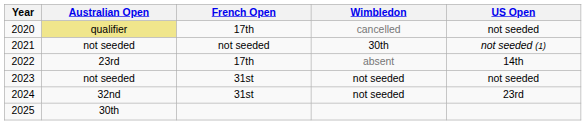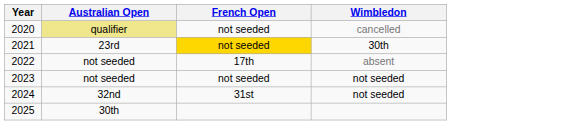 <table class="wikitable" style="text-align:center">
 <tr>
 <th width="50">Year</th>
 <th width="200"><a href='#'>Australian Open</a></th>
 <th width="200"><a href='#'>French Open</a></th>
 <th width="200"><a href='#'>Wimbledon</a></th>
-<th width="200"><a href='#'>US Open</a></th>
 </tr>
 <tr>
 <td>2020</td>
 <td style="background: khaki;">qualifier</td>
-<td>17th</td>
+<td>not seeded</td>
 <td style=color:#767676 style="background:#efefef">cancelled</td>
-<td>not seeded</td>
 </tr>
 <tr>
 <td>2021</td>
-<td>not seeded</td>
-<td>not seeded</td>
+<td>23rd</td>
+<td style="background: gold;">not seeded</td>
 <td>30th</td>
-<td><em>not seeded <small>(1)</small></em></td>
 </tr>
 <tr>
 <td>2022</td>
-<td>23rd</td>
+<td>not seeded</td>
 <td>17th</td>
 <td style=color:#767676 style="background:#efefef">absent</td>
-<td>14th</td>
 </tr>
 <tr>
 <td>2023</td>
 <td>not seeded</td>
-<td>31st</td>
 <td>not seeded</td>
 <td>not seeded</td>
 </tr>
 <tr>
 <td>2024</td>
 <td>32nd</td>
 <td>31st</td>
 <td>not seeded</td>
-<td>23rd</td>
 </tr>
 <tr>
 <td>2025</td>
 <td>30th</td>
 <td></td>
 <td></td>
-<td></td>
 </tr>
 </table>
